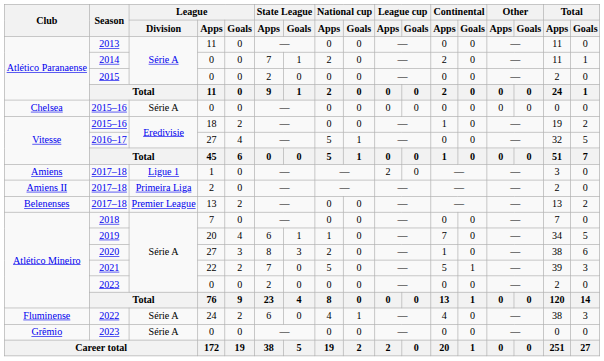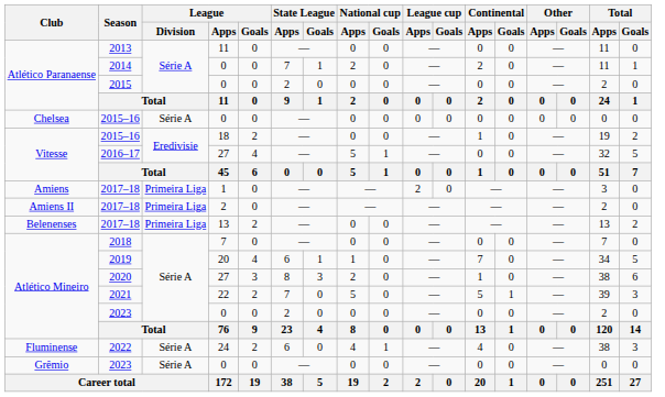 <table class="wikitable" style="text-align:center">
 <tr>
 <th rowspan="2">Club</th>
 <th rowspan="2">Season</th>
 <th colspan="3">League</th>
 <th colspan="2">State League</th>
 <th colspan="2">National cup</th>
 <th colspan="2">League cup</th>
 <th colspan="2">Continental</th>
 <th colspan="2">Other</th>
 <th colspan="2">Total</th>
 </tr>
 <tr>
 <th>Division</th>
 <th>Apps</th>
 <th>Goals</th>
 <th>Apps</th>
 <th>Goals</th>
 <th>Apps</th>
 <th>Goals</th>
 <th>Apps</th>
 <th>Goals</th>
 <th>Apps</th>
 <th>Goals</th>
 <th>Apps</th>
 <th>Goals</th>
 <th>Apps</th>
 <th>Goals</th>
 </tr>
 <tr>
 <td rowspan="4"><a href='#'>Atlético Paranaense</a></td>
 <td><a href='#'>2013</a></td>
 <td rowspan="3"><a href='#'>Série A</a></td>
 <td>11</td>
 <td>0</td>
 <td colspan="2">—</td>
 <td>0</td>
 <td>0</td>
 <td colspan="2">—</td>
 <td>0</td>
 <td>0</td>
 <td colspan="2">—</td>
 <td>11</td>
 <td>0</td>
 </tr>
 <tr>
 <td><a href='#'>2014</a></td>
 <td>0</td>
 <td>0</td>
 <td>7</td>
 <td>1</td>
 <td>2</td>
 <td>0</td>
 <td colspan="2">—</td>
 <td>2</td>
 <td>0</td>
 <td colspan="2">—</td>
 <td>11</td>
 <td>1</td>
 </tr>
 <tr>
 <td><a href='#'>2015</a></td>
 <td>0</td>
 <td>0</td>
 <td>2</td>
 <td>0</td>
 <td>0</td>
 <td>0</td>
 <td colspan="2">—</td>
 <td>0</td>
 <td>0</td>
 <td colspan="2">—</td>
 <td>2</td>
 <td>0</td>
 </tr>
 <tr>
 <th colspan="2">Total</th>
 <th>11</th>
 <th>0</th>
 <th>9</th>
 <th>1</th>
 <th>2</th>
 <th>0</th>
 <th>0</th>
 <th>0</th>
 <th>2</th>
 <th>0</th>
 <th>0</th>
 <th>0</th>
 <th>24</th>
 <th>1</th>
 </tr>
 <tr>
 <td><a href='#'>Chelsea</a></td>
 <td><a href='#'>2015–16</a></td>
 <td>Série A</td>
 <td>0</td>
 <td>0</td>
 <td colspan="2">—</td>
 <td>0</td>
 <td>0</td>
 <td>0</td>
 <td>0</td>
 <td>0</td>
 <td>0</td>
 <td>0</td>
 <td>0</td>
 <td>0</td>
 <td>0</td>
 </tr>
 <tr>
 <td rowspan="3"><a href='#'>Vitesse</a></td>
 <td><a href='#'>2015–16</a></td>
 <td rowspan="2"><a href='#'>Eredivisie</a></td>
 <td>18</td>
 <td>2</td>
 <td colspan="2">—</td>
 <td>0</td>
 <td>0</td>
 <td colspan="2">—</td>
 <td>1</td>
 <td>0</td>
 <td colspan="2">—</td>
 <td>19</td>
 <td>2</td>
 </tr>
 <tr>
 <td><a href='#'>2016–17</a></td>
 <td>27</td>
 <td>4</td>
 <td colspan="2">—</td>
 <td>5</td>
 <td>1</td>
 <td colspan="2">—</td>
 <td>0</td>
 <td>0</td>
 <td colspan="2">—</td>
 <td>32</td>
 <td>5</td>
 </tr>
 <tr>
 <th colspan="2">Total</th>
 <th>45</th>
 <th>6</th>
 <th>0</th>
 <th>0</th>
 <th>5</th>
 <th>1</th>
 <th>0</th>
 <th>0</th>
 <th>1</th>
 <th>0</th>
 <th>0</th>
 <th>0</th>
 <th>51</th>
 <th>7</th>
 </tr>
 <tr>
 <td><a href='#'>Amiens</a></td>
 <td><a href='#'>2017–18</a></td>
-<td><a href='#'>Ligue 1</a></td>
+<td><a href='#'>Primeira Liga</a></td>
 <td>1</td>
 <td>0</td>
 <td colspan="2">—</td>
 <td colspan="2">—</td>
 <td>2</td>
 <td>0</td>
 <td colspan="2">—</td>
 <td colspan="2">—</td>
 <td>3</td>
 <td>0</td>
 </tr>
 <tr>
 <td><a href='#'>Amiens II</a></td>
 <td><a href='#'>2017–18</a></td>
 <td><a href='#'>Primeira Liga</a></td>
 <td>2</td>
 <td>0</td>
 <td colspan="2">—</td>
 <td colspan="2">—</td>
 <td colspan="2">—</td>
 <td colspan="2">—</td>
 <td colspan="2">—</td>
 <td>2</td>
 <td>0</td>
 </tr>
 <tr>
 <td><a href='#'>Belenenses</a></td>
 <td><a href='#'>2017–18</a></td>
-<td><a href='#'>Premier League</a></td>
+<td><a href='#'>Primeira Liga</a></td>
 <td>13</td>
 <td>2</td>
 <td colspan="2">—</td>
 <td>0</td>
 <td>0</td>
 <td colspan="2">—</td>
 <td colspan="2">—</td>
 <td colspan="2">—</td>
 <td>13</td>
 <td>2</td>
 </tr>
 <tr>
 <td rowspan="6"><a href='#'>Atlético Mineiro</a></td>
 <td><a href='#'>2018</a></td>
 <td rowspan="5">Série A</td>
 <td>7</td>
 <td>0</td>
 <td colspan="2">—</td>
 <td>0</td>
 <td>0</td>
 <td colspan="2">—</td>
 <td>0</td>
 <td>0</td>
 <td colspan="2">—</td>
 <td>7</td>
 <td>0</td>
 </tr>
 <tr>
 <td><a href='#'>2019</a></td>
 <td>20</td>
 <td>4</td>
 <td>6</td>
 <td>1</td>
 <td>1</td>
 <td>0</td>
 <td colspan="2">—</td>
 <td>7</td>
 <td>0</td>
 <td colspan="2">—</td>
 <td>34</td>
 <td>5</td>
 </tr>
 <tr>
 <td><a href='#'>2020</a></td>
 <td>27</td>
 <td>3</td>
 <td>8</td>
 <td>3</td>
 <td>2</td>
 <td>0</td>
 <td colspan="2">—</td>
 <td>1</td>
 <td>0</td>
 <td colspan="2">—</td>
 <td>38</td>
 <td>6</td>
 </tr>
 <tr>
 <td><a href='#'>2021</a></td>
 <td>22</td>
 <td>2</td>
 <td>7</td>
 <td>0</td>
 <td>5</td>
 <td>0</td>
 <td colspan="2">—</td>
 <td>5</td>
 <td>1</td>
 <td colspan="2">—</td>
 <td>39</td>
 <td>3</td>
 </tr>
 <tr>
 <td><a href='#'>2023</a></td>
 <td>0</td>
 <td>0</td>
 <td>2</td>
 <td>0</td>
 <td>0</td>
 <td>0</td>
 <td colspan="2">—</td>
 <td>0</td>
 <td>0</td>
 <td colspan="2">—</td>
 <td>2</td>
 <td>0</td>
 </tr>
 <tr>
 <th colspan="2">Total</th>
 <th>76</th>
 <th>9</th>
 <th>23</th>
 <th>4</th>
 <th>8</th>
 <th>0</th>
 <th>0</th>
 <th>0</th>
 <th>13</th>
 <th>1</th>
 <th>0</th>
 <th>0</th>
 <th>120</th>
 <th>14</th>
 </tr>
 <tr>
 <td><a href='#'>Fluminense</a></td>
 <td><a href='#'>2022</a></td>
 <td>Série A</td>
 <td>24</td>
 <td>2</td>
 <td>6</td>
 <td>0</td>
 <td>4</td>
 <td>1</td>
 <td colspan="2">—</td>
 <td>4</td>
 <td>0</td>
 <td colspan="2">—</td>
 <td>38</td>
 <td>3</td>
 </tr>
 <tr>
 <td><a href='#'>Grêmio</a></td>
 <td><a href='#'>2023</a></td>
 <td>Série A</td>
 <td>0</td>
 <td>0</td>
 <td colspan="2">—</td>
 <td>0</td>
 <td>0</td>
 <td colspan="2">—</td>
 <td>0</td>
 <td>0</td>
 <td colspan="2">—</td>
 <td>0</td>
 <td>0</td>
 </tr>
 <tr>
 <th colspan="3">Career total</th>
 <th>172</th>
 <th>19</th>
 <th>38</th>
 <th>5</th>
 <th>19</th>
 <th>2</th>
 <th>2</th>
 <th>0</th>
 <th>20</th>
 <th>1</th>
 <th>0</th>
 <th>0</th>
 <th>251</th>
 <th>27</th>
 </tr>
 </table>
